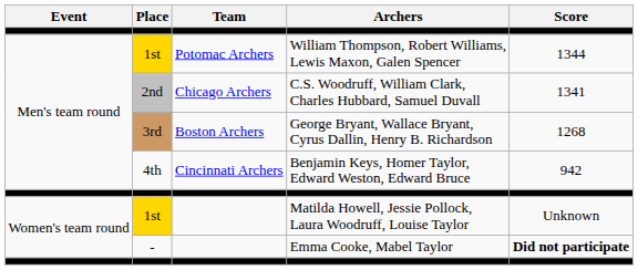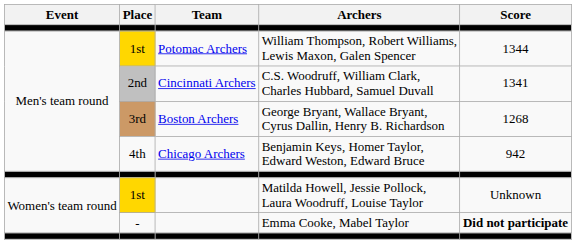 <table class=wikitable>
 <tr>
 <th>Event</th>
 <th>Place</th>
 <th>Team</th>
 <th>Archers</th>
 <th>Score</th>
 </tr>
 <tr bgcolor=black>
 <td></td>
 <td></td>
 <td></td>
 <td></td>
 <td></td>
 </tr>
 <tr align=center>
 <td rowspan=4>Men's team round</td>
 <td bgcolor=gold>1st</td>
 <td align=left><a href='#'>Potomac Archers</a></td>
 <td align=left>William Thompson, Robert Williams, <br> Lewis Maxon, Galen Spencer</td>
 <td>1344</td>
 </tr>
 <tr align=center>
 <td bgcolor=silver>2nd</td>
-<td align=left><a href='#'>Chicago Archers</a></td>
+<td align=left><a href='#'>Cincinnati Archers</a></td>
 <td align=left>C.S. Woodruff, William Clark, <br> Charles Hubbard, Samuel Duvall</td>
 <td>1341</td>
 </tr>
 <tr align=center>
 <td bgcolor=cc9966>3rd</td>
 <td align=left><a href='#'>Boston Archers</a></td>
 <td align=left>George Bryant, Wallace Bryant, <br> Cyrus Dallin, Henry B. Richardson</td>
 <td>1268</td>
 </tr>
 <tr align=center>
 <td>4th</td>
-<td align=left><a href='#'>Cincinnati Archers</a></td>
+<td align=left><a href='#'>Chicago Archers</a></td>
 <td align=left>Benjamin Keys, Homer Taylor, <br> Edward Weston, Edward Bruce</td>
 <td>942</td>
 </tr>
 <tr bgcolor=black>
 <td></td>
 <td></td>
 <td></td>
 <td></td>
 <td></td>
 </tr>
 <tr align=center>
 <td rowspan=2>Women's team round</td>
 <td bgcolor=gold>1st</td>
 <td></td>
 <td align=left>Matilda Howell, Jessie Pollock, <br> Laura Woodruff, Louise Taylor</td>
 <td>Unknown</td>
 </tr>
 <tr align=center>
 <td>-</td>
 <td></td>
 <td align=left>Emma Cooke, Mabel Taylor</td>
 <td><strong>Did not participate</strong></td>
 </tr>
 <tr bgcolor=black>
 <td></td>
 <td></td>
 <td></td>
 <td></td>
 <td></td>
 </tr>
 </table>
